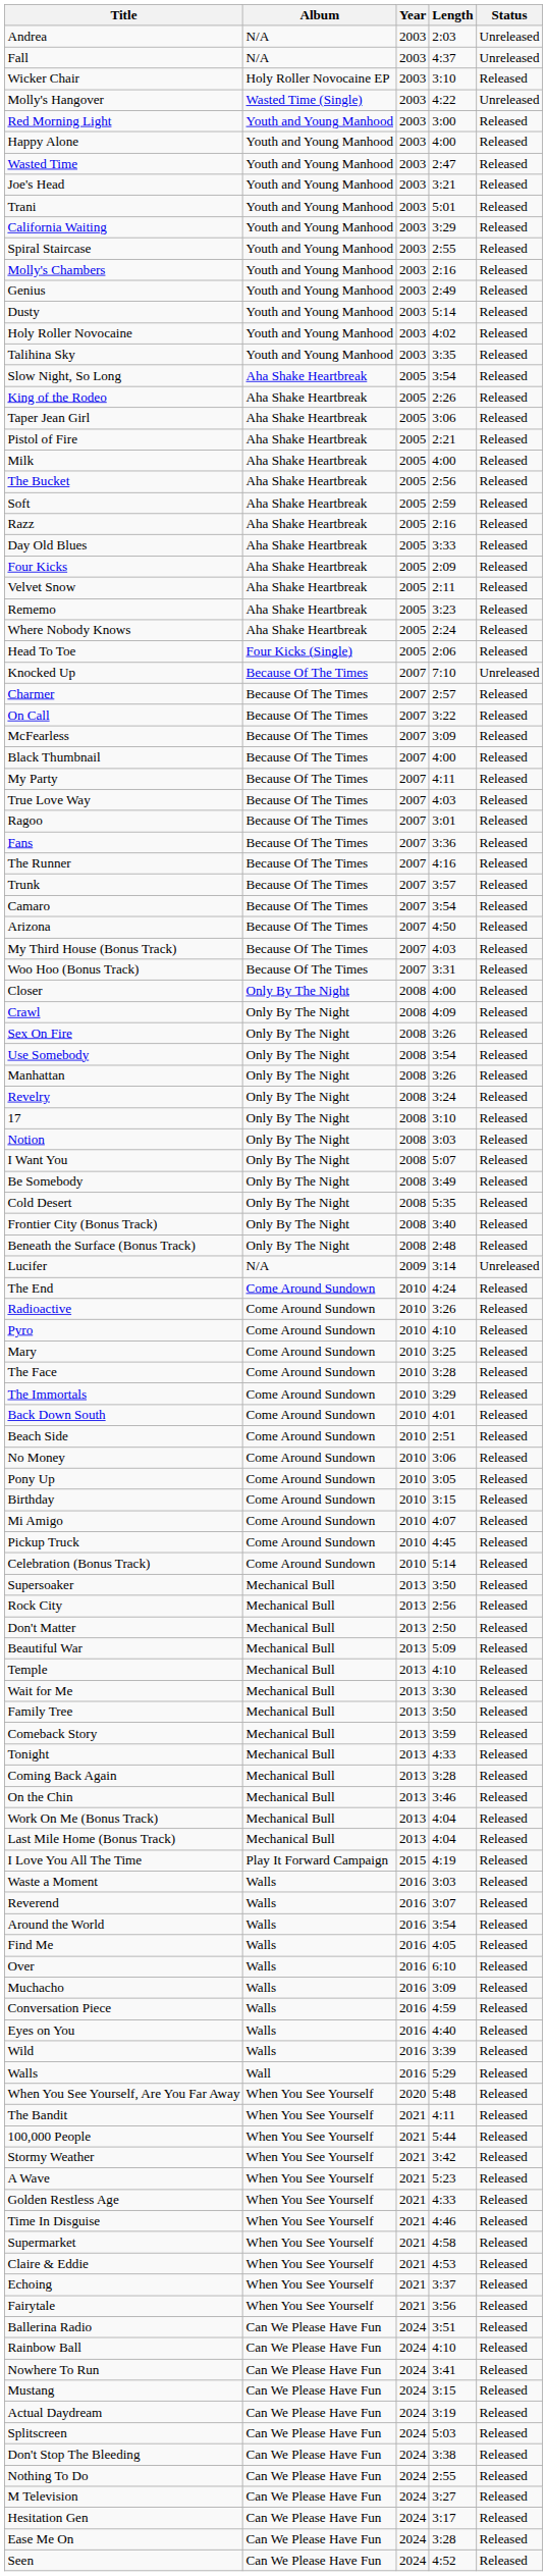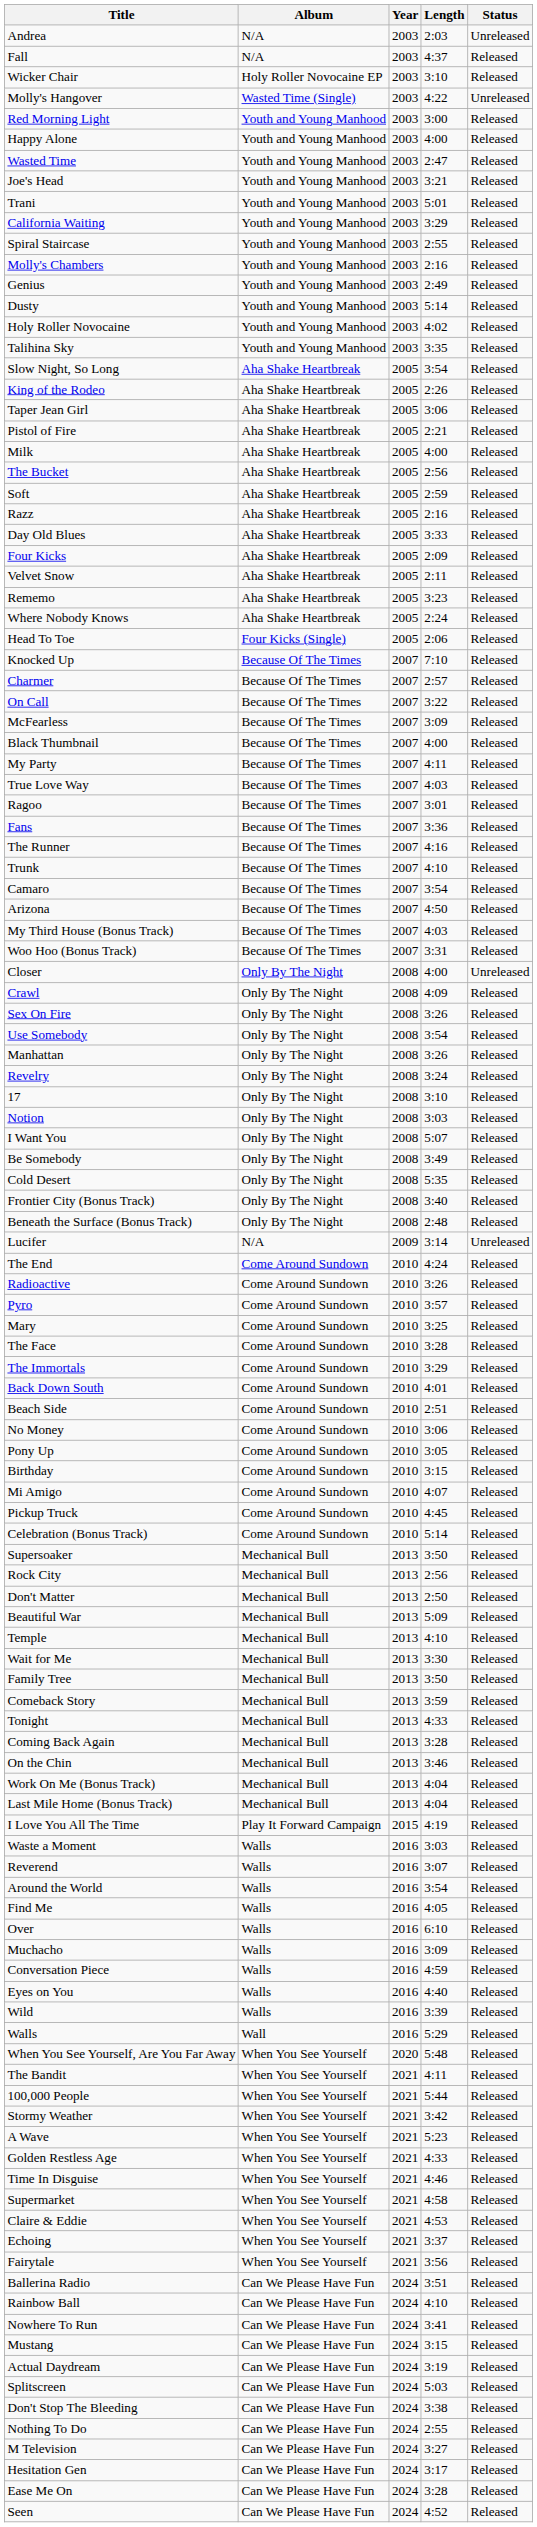 <table class="wikitable sortable">
 <tr>
 <th>Title</th>
 <th>Album</th>
 <th>Year</th>
 <th>Length</th>
 <th>Status</th>
 </tr>
 <tr>
 <td>Andrea</td>
 <td>N/A</td>
 <td>2003</td>
 <td>2:03</td>
 <td>Unreleased</td>
 </tr>
 <tr>
 <td>Fall</td>
 <td>N/A</td>
 <td>2003</td>
 <td>4:37</td>
-<td>Unreleased</td>
+<td>Released</td>
 </tr>
 <tr>
 <td>Wicker Chair</td>
 <td>Holy Roller Novocaine EP</td>
 <td>2003</td>
 <td>3:10</td>
 <td>Released</td>
 </tr>
 <tr>
 <td>Molly's Hangover</td>
 <td><a href='#'>Wasted Time (Single)</a></td>
 <td>2003</td>
 <td>4:22</td>
 <td>Unreleased</td>
 </tr>
 <tr>
 <td><a href='#'>Red Morning Light</a></td>
 <td><a href='#'>Youth and Young Manhood</a></td>
 <td>2003</td>
 <td>3:00</td>
 <td>Released</td>
 </tr>
 <tr>
 <td>Happy Alone</td>
 <td>Youth and Young Manhood</td>
 <td>2003</td>
 <td>4:00</td>
 <td>Released</td>
 </tr>
 <tr>
 <td><a href='#'>Wasted Time</a></td>
 <td>Youth and Young Manhood</td>
 <td>2003</td>
 <td>2:47</td>
 <td>Released</td>
 </tr>
 <tr>
 <td>Joe's Head</td>
 <td>Youth and Young Manhood</td>
 <td>2003</td>
 <td>3:21</td>
 <td>Released</td>
 </tr>
 <tr>
 <td>Trani</td>
 <td>Youth and Young Manhood</td>
 <td>2003</td>
 <td>5:01</td>
 <td>Released</td>
 </tr>
 <tr>
 <td><a href='#'>California Waiting</a></td>
 <td>Youth and Young Manhood</td>
 <td>2003</td>
 <td>3:29</td>
 <td>Released</td>
 </tr>
 <tr>
 <td>Spiral Staircase</td>
 <td>Youth and Young Manhood</td>
 <td>2003</td>
 <td>2:55</td>
 <td>Released</td>
 </tr>
 <tr>
 <td><a href='#'>Molly's Chambers</a></td>
 <td>Youth and Young Manhood</td>
 <td>2003</td>
 <td>2:16</td>
 <td>Released</td>
 </tr>
 <tr>
 <td>Genius</td>
 <td>Youth and Young Manhood</td>
 <td>2003</td>
 <td>2:49</td>
 <td>Released</td>
 </tr>
 <tr>
 <td>Dusty</td>
 <td>Youth and Young Manhood</td>
 <td>2003</td>
 <td>5:14</td>
 <td>Released</td>
 </tr>
 <tr>
 <td>Holy Roller Novocaine</td>
 <td>Youth and Young Manhood</td>
 <td>2003</td>
 <td>4:02</td>
 <td>Released</td>
 </tr>
 <tr>
 <td>Talihina Sky</td>
 <td>Youth and Young Manhood</td>
 <td>2003</td>
 <td>3:35</td>
 <td>Released</td>
 </tr>
 <tr>
 <td>Slow Night, So Long</td>
 <td><a href='#'>Aha Shake Heartbreak</a></td>
 <td>2005</td>
 <td>3:54</td>
 <td>Released</td>
 </tr>
 <tr>
 <td><a href='#'>King of the Rodeo</a></td>
 <td>Aha Shake Heartbreak</td>
 <td>2005</td>
 <td>2:26</td>
 <td>Released</td>
 </tr>
 <tr>
 <td>Taper Jean Girl</td>
 <td>Aha Shake Heartbreak</td>
 <td>2005</td>
 <td>3:06</td>
 <td>Released</td>
 </tr>
 <tr>
 <td>Pistol of Fire</td>
 <td>Aha Shake Heartbreak</td>
 <td>2005</td>
 <td>2:21</td>
 <td>Released</td>
 </tr>
 <tr>
 <td>Milk</td>
 <td>Aha Shake Heartbreak</td>
 <td>2005</td>
 <td>4:00</td>
 <td>Released</td>
 </tr>
 <tr>
 <td><a href='#'>The Bucket</a></td>
 <td>Aha Shake Heartbreak</td>
 <td>2005</td>
 <td>2:56</td>
 <td>Released</td>
 </tr>
 <tr>
 <td>Soft</td>
 <td>Aha Shake Heartbreak</td>
 <td>2005</td>
 <td>2:59</td>
 <td>Released</td>
 </tr>
 <tr>
 <td>Razz</td>
 <td>Aha Shake Heartbreak</td>
 <td>2005</td>
 <td>2:16</td>
 <td>Released</td>
 </tr>
 <tr>
 <td>Day Old Blues</td>
 <td>Aha Shake Heartbreak</td>
 <td>2005</td>
 <td>3:33</td>
 <td>Released</td>
 </tr>
 <tr>
 <td><a href='#'>Four Kicks</a></td>
 <td>Aha Shake Heartbreak</td>
 <td>2005</td>
 <td>2:09</td>
 <td>Released</td>
 </tr>
 <tr>
 <td>Velvet Snow</td>
 <td>Aha Shake Heartbreak</td>
 <td>2005</td>
 <td>2:11</td>
 <td>Released</td>
 </tr>
 <tr>
 <td>Rememo</td>
 <td>Aha Shake Heartbreak</td>
 <td>2005</td>
 <td>3:23</td>
 <td>Released</td>
 </tr>
 <tr>
 <td>Where Nobody Knows</td>
 <td>Aha Shake Heartbreak</td>
 <td>2005</td>
 <td>2:24</td>
 <td>Released</td>
 </tr>
 <tr>
 <td>Head To Toe</td>
 <td><a href='#'>Four Kicks (Single)</a></td>
 <td>2005</td>
 <td>2:06</td>
 <td>Released</td>
 </tr>
 <tr>
 <td>Knocked Up</td>
 <td><a href='#'>Because Of The Times</a></td>
 <td>2007</td>
 <td>7:10</td>
-<td>Unreleased</td>
+<td>Released</td>
 </tr>
 <tr>
 <td><a href='#'>Charmer</a></td>
 <td>Because Of The Times</td>
 <td>2007</td>
 <td>2:57</td>
 <td>Released</td>
 </tr>
 <tr>
 <td><a href='#'>On Call</a></td>
 <td>Because Of The Times</td>
 <td>2007</td>
 <td>3:22</td>
 <td>Released</td>
 </tr>
 <tr>
 <td>McFearless</td>
 <td>Because Of The Times</td>
 <td>2007</td>
 <td>3:09</td>
 <td>Released</td>
 </tr>
 <tr>
 <td>Black Thumbnail</td>
 <td>Because Of The Times</td>
 <td>2007</td>
 <td>4:00</td>
 <td>Released</td>
 </tr>
 <tr>
 <td>My Party</td>
 <td>Because Of The Times</td>
 <td>2007</td>
 <td>4:11</td>
 <td>Released</td>
 </tr>
 <tr>
 <td>True Love Way</td>
 <td>Because Of The Times</td>
 <td>2007</td>
 <td>4:03</td>
 <td>Released</td>
 </tr>
 <tr>
 <td>Ragoo</td>
 <td>Because Of The Times</td>
 <td>2007</td>
 <td>3:01</td>
 <td>Released</td>
 </tr>
 <tr>
 <td><a href='#'>Fans</a></td>
 <td>Because Of The Times</td>
 <td>2007</td>
 <td>3:36</td>
 <td>Released</td>
 </tr>
 <tr>
 <td>The Runner</td>
 <td>Because Of The Times</td>
 <td>2007</td>
 <td>4:16</td>
 <td>Released</td>
 </tr>
 <tr>
 <td>Trunk</td>
 <td>Because Of The Times</td>
 <td>2007</td>
-<td>3:57</td>
+<td>4:10</td>
 <td>Released</td>
 </tr>
 <tr>
 <td>Camaro</td>
 <td>Because Of The Times</td>
 <td>2007</td>
 <td>3:54</td>
 <td>Released</td>
 </tr>
 <tr>
 <td>Arizona</td>
 <td>Because Of The Times</td>
 <td>2007</td>
 <td>4:50</td>
 <td>Released</td>
 </tr>
 <tr>
 <td>My Third House (Bonus Track)</td>
 <td>Because Of The Times</td>
 <td>2007</td>
 <td>4:03</td>
 <td>Released</td>
 </tr>
 <tr>
 <td>Woo Hoo (Bonus Track)</td>
 <td>Because Of The Times</td>
 <td>2007</td>
 <td>3:31</td>
 <td>Released</td>
 </tr>
 <tr>
 <td>Closer</td>
 <td><a href='#'>Only By The Night</a></td>
 <td>2008</td>
 <td>4:00</td>
-<td>Released</td>
+<td>Unreleased</td>
 </tr>
 <tr>
 <td><a href='#'>Crawl</a></td>
 <td>Only By The Night</td>
 <td>2008</td>
 <td>4:09</td>
 <td>Released</td>
 </tr>
 <tr>
 <td><a href='#'>Sex On Fire</a></td>
 <td>Only By The Night</td>
 <td>2008</td>
 <td>3:26</td>
 <td>Released</td>
 </tr>
 <tr>
 <td><a href='#'>Use Somebody</a></td>
 <td>Only By The Night</td>
 <td>2008</td>
 <td>3:54</td>
 <td>Released</td>
 </tr>
 <tr>
 <td>Manhattan</td>
 <td>Only By The Night</td>
 <td>2008</td>
 <td>3:26</td>
 <td>Released</td>
 </tr>
 <tr>
 <td><a href='#'>Revelry</a></td>
 <td>Only By The Night</td>
 <td>2008</td>
 <td>3:24</td>
 <td>Released</td>
 </tr>
 <tr>
 <td>17</td>
 <td>Only By The Night</td>
 <td>2008</td>
 <td>3:10</td>
 <td>Released</td>
 </tr>
 <tr>
 <td><a href='#'>Notion</a></td>
 <td>Only By The Night</td>
 <td>2008</td>
 <td>3:03</td>
 <td>Released</td>
 </tr>
 <tr>
 <td>I Want You</td>
 <td>Only By The Night</td>
 <td>2008</td>
 <td>5:07</td>
 <td>Released</td>
 </tr>
 <tr>
 <td>Be Somebody</td>
 <td>Only By The Night</td>
 <td>2008</td>
 <td>3:49</td>
 <td>Released</td>
 </tr>
 <tr>
 <td>Cold Desert</td>
 <td>Only By The Night</td>
 <td>2008</td>
 <td>5:35</td>
 <td>Released</td>
 </tr>
 <tr>
 <td>Frontier City (Bonus Track)</td>
 <td>Only By The Night</td>
 <td>2008</td>
 <td>3:40</td>
 <td>Released</td>
 </tr>
 <tr>
 <td>Beneath the Surface (Bonus Track)</td>
 <td>Only By The Night</td>
 <td>2008</td>
 <td>2:48</td>
 <td>Released</td>
 </tr>
 <tr>
 <td>Lucifer</td>
 <td>N/A</td>
 <td>2009</td>
 <td>3:14</td>
 <td>Unreleased</td>
 </tr>
 <tr>
 <td>The End</td>
 <td><a href='#'>Come Around Sundown</a></td>
 <td>2010</td>
 <td>4:24</td>
 <td>Released</td>
 </tr>
 <tr>
 <td><a href='#'>Radioactive</a></td>
 <td>Come Around Sundown</td>
 <td>2010</td>
 <td>3:26</td>
 <td>Released</td>
 </tr>
 <tr>
 <td><a href='#'>Pyro</a></td>
 <td>Come Around Sundown</td>
 <td>2010</td>
-<td>4:10</td>
+<td>3:57</td>
 <td>Released</td>
 </tr>
 <tr>
 <td>Mary</td>
 <td>Come Around Sundown</td>
 <td>2010</td>
 <td>3:25</td>
 <td>Released</td>
 </tr>
 <tr>
 <td>The Face</td>
 <td>Come Around Sundown</td>
 <td>2010</td>
 <td>3:28</td>
 <td>Released</td>
 </tr>
 <tr>
 <td><a href='#'>The Immortals</a></td>
 <td>Come Around Sundown</td>
 <td>2010</td>
 <td>3:29</td>
 <td>Released</td>
 </tr>
 <tr>
 <td><a href='#'>Back Down South</a></td>
 <td>Come Around Sundown</td>
 <td>2010</td>
 <td>4:01</td>
 <td>Released</td>
 </tr>
 <tr>
 <td>Beach Side</td>
 <td>Come Around Sundown</td>
 <td>2010</td>
 <td>2:51</td>
 <td>Released</td>
 </tr>
 <tr>
 <td>No Money</td>
 <td>Come Around Sundown</td>
 <td>2010</td>
 <td>3:06</td>
 <td>Released</td>
 </tr>
 <tr>
 <td>Pony Up</td>
 <td>Come Around Sundown</td>
 <td>2010</td>
 <td>3:05</td>
 <td>Released</td>
 </tr>
 <tr>
 <td>Birthday</td>
 <td>Come Around Sundown</td>
 <td>2010</td>
 <td>3:15</td>
 <td>Released</td>
 </tr>
 <tr>
 <td>Mi Amigo</td>
 <td>Come Around Sundown</td>
 <td>2010</td>
 <td>4:07</td>
 <td>Released</td>
 </tr>
 <tr>
 <td>Pickup Truck</td>
 <td>Come Around Sundown</td>
 <td>2010</td>
 <td>4:45</td>
 <td>Released</td>
 </tr>
 <tr>
 <td>Celebration (Bonus Track)</td>
 <td>Come Around Sundown</td>
 <td>2010</td>
 <td>5:14</td>
 <td>Released</td>
 </tr>
 <tr>
 <td>Supersoaker</td>
 <td>Mechanical Bull</td>
 <td>2013</td>
 <td>3:50</td>
 <td>Released</td>
 </tr>
 <tr>
 <td>Rock City</td>
 <td>Mechanical Bull</td>
 <td>2013</td>
 <td>2:56</td>
 <td>Released</td>
 </tr>
 <tr>
 <td>Don't Matter</td>
 <td>Mechanical Bull</td>
 <td>2013</td>
 <td>2:50</td>
 <td>Released</td>
 </tr>
 <tr>
 <td>Beautiful War</td>
 <td>Mechanical Bull</td>
 <td>2013</td>
 <td>5:09</td>
 <td>Released</td>
 </tr>
 <tr>
 <td>Temple</td>
 <td>Mechanical Bull</td>
 <td>2013</td>
 <td>4:10</td>
 <td>Released</td>
 </tr>
 <tr>
 <td>Wait for Me</td>
 <td>Mechanical Bull</td>
 <td>2013</td>
 <td>3:30</td>
 <td>Released</td>
 </tr>
 <tr>
 <td>Family Tree</td>
 <td>Mechanical Bull</td>
 <td>2013</td>
 <td>3:50</td>
 <td>Released</td>
 </tr>
 <tr>
 <td>Comeback Story</td>
 <td>Mechanical Bull</td>
 <td>2013</td>
 <td>3:59</td>
 <td>Released</td>
 </tr>
 <tr>
 <td>Tonight</td>
 <td>Mechanical Bull</td>
 <td>2013</td>
 <td>4:33</td>
 <td>Released</td>
 </tr>
 <tr>
 <td>Coming Back Again</td>
 <td>Mechanical Bull</td>
 <td>2013</td>
 <td>3:28</td>
 <td>Released</td>
 </tr>
 <tr>
 <td>On the Chin</td>
 <td>Mechanical Bull</td>
 <td>2013</td>
 <td>3:46</td>
 <td>Released</td>
 </tr>
 <tr>
 <td>Work On Me (Bonus Track)</td>
 <td>Mechanical Bull</td>
 <td>2013</td>
 <td>4:04</td>
 <td>Released</td>
 </tr>
 <tr>
 <td>Last Mile Home (Bonus Track)</td>
 <td>Mechanical Bull</td>
 <td>2013</td>
 <td>4:04</td>
 <td>Released</td>
 </tr>
 <tr>
 <td>I Love You All The Time</td>
 <td>Play It Forward Campaign</td>
 <td>2015</td>
 <td>4:19</td>
 <td>Released</td>
 </tr>
 <tr>
 <td>Waste a Moment</td>
 <td>Walls</td>
 <td>2016</td>
 <td>3:03</td>
 <td>Released</td>
 </tr>
 <tr>
 <td>Reverend</td>
 <td>Walls</td>
 <td>2016</td>
 <td>3:07</td>
 <td>Released</td>
 </tr>
 <tr>
 <td>Around the World</td>
 <td>Walls</td>
 <td>2016</td>
 <td>3:54</td>
 <td>Released</td>
 </tr>
 <tr>
 <td>Find Me</td>
 <td>Walls</td>
 <td>2016</td>
 <td>4:05</td>
 <td>Released</td>
 </tr>
 <tr>
 <td>Over</td>
 <td>Walls</td>
 <td>2016</td>
 <td>6:10</td>
 <td>Released</td>
 </tr>
 <tr>
 <td>Muchacho</td>
 <td>Walls</td>
 <td>2016</td>
 <td>3:09</td>
 <td>Released</td>
 </tr>
 <tr>
 <td>Conversation Piece</td>
 <td>Walls</td>
 <td>2016</td>
 <td>4:59</td>
 <td>Released</td>
 </tr>
 <tr>
 <td>Eyes on You</td>
 <td>Walls</td>
 <td>2016</td>
 <td>4:40</td>
 <td>Released</td>
 </tr>
 <tr>
 <td>Wild</td>
 <td>Walls</td>
 <td>2016</td>
 <td>3:39</td>
 <td>Released</td>
 </tr>
 <tr>
 <td>Walls</td>
 <td>Wall</td>
 <td>2016</td>
 <td>5:29</td>
 <td>Released</td>
 </tr>
 <tr>
 <td>When You See Yourself, Are You Far Away</td>
 <td>When You See Yourself</td>
 <td>2020</td>
 <td>5:48</td>
 <td>Released</td>
 </tr>
 <tr>
 <td>The Bandit</td>
 <td>When You See Yourself</td>
 <td>2021</td>
 <td>4:11</td>
 <td>Released</td>
 </tr>
 <tr>
 <td>100,000 People</td>
 <td>When You See Yourself</td>
 <td>2021</td>
 <td>5:44</td>
 <td>Released</td>
 </tr>
 <tr>
 <td>Stormy Weather</td>
 <td>When You See Yourself</td>
 <td>2021</td>
 <td>3:42</td>
 <td>Released</td>
 </tr>
 <tr>
 <td>A Wave</td>
 <td>When You See Yourself</td>
 <td>2021</td>
 <td>5:23</td>
 <td>Released</td>
 </tr>
 <tr>
 <td>Golden Restless Age</td>
 <td>When You See Yourself</td>
 <td>2021</td>
 <td>4:33</td>
 <td>Released</td>
 </tr>
 <tr>
 <td>Time In Disguise</td>
 <td>When You See Yourself</td>
 <td>2021</td>
 <td>4:46</td>
 <td>Released</td>
 </tr>
 <tr>
 <td>Supermarket</td>
 <td>When You See Yourself</td>
 <td>2021</td>
 <td>4:58</td>
 <td>Released</td>
 </tr>
 <tr>
 <td>Claire & Eddie</td>
 <td>When You See Yourself</td>
 <td>2021</td>
 <td>4:53</td>
 <td>Released</td>
 </tr>
 <tr>
 <td>Echoing</td>
 <td>When You See Yourself</td>
 <td>2021</td>
 <td>3:37</td>
 <td>Released</td>
 </tr>
 <tr>
 <td>Fairytale</td>
 <td>When You See Yourself</td>
 <td>2021</td>
 <td>3:56</td>
 <td>Released</td>
 </tr>
 <tr>
 <td>Ballerina Radio</td>
 <td>Can We Please Have Fun</td>
 <td>2024</td>
 <td>3:51</td>
 <td>Released</td>
 </tr>
 <tr>
 <td>Rainbow Ball</td>
 <td>Can We Please Have Fun</td>
 <td>2024</td>
 <td>4:10</td>
 <td>Released</td>
 </tr>
 <tr>
 <td>Nowhere To Run</td>
 <td>Can We Please Have Fun</td>
 <td>2024</td>
 <td>3:41</td>
 <td>Released</td>
 </tr>
 <tr>
 <td>Mustang</td>
 <td>Can We Please Have Fun</td>
 <td>2024</td>
 <td>3:15</td>
 <td>Released</td>
 </tr>
 <tr>
 <td>Actual Daydream</td>
 <td>Can We Please Have Fun</td>
 <td>2024</td>
 <td>3:19</td>
 <td>Released</td>
 </tr>
 <tr>
 <td>Splitscreen</td>
 <td>Can We Please Have Fun</td>
 <td>2024</td>
 <td>5:03</td>
 <td>Released</td>
 </tr>
 <tr>
 <td>Don't Stop The Bleeding</td>
 <td>Can We Please Have Fun</td>
 <td>2024</td>
 <td>3:38</td>
 <td>Released</td>
 </tr>
 <tr>
 <td>Nothing To Do</td>
 <td>Can We Please Have Fun</td>
 <td>2024</td>
 <td>2:55</td>
 <td>Released</td>
 </tr>
 <tr>
 <td>M Television</td>
 <td>Can We Please Have Fun</td>
 <td>2024</td>
 <td>3:27</td>
 <td>Released</td>
 </tr>
 <tr>
 <td>Hesitation Gen</td>
 <td>Can We Please Have Fun</td>
 <td>2024</td>
 <td>3:17</td>
 <td>Released</td>
 </tr>
 <tr>
 <td>Ease Me On</td>
 <td>Can We Please Have Fun</td>
 <td>2024</td>
 <td>3:28</td>
 <td>Released</td>
 </tr>
 <tr>
 <td>Seen</td>
 <td>Can We Please Have Fun</td>
 <td>2024</td>
 <td>4:52</td>
 <td>Released</td>
 </tr>
 </table>
